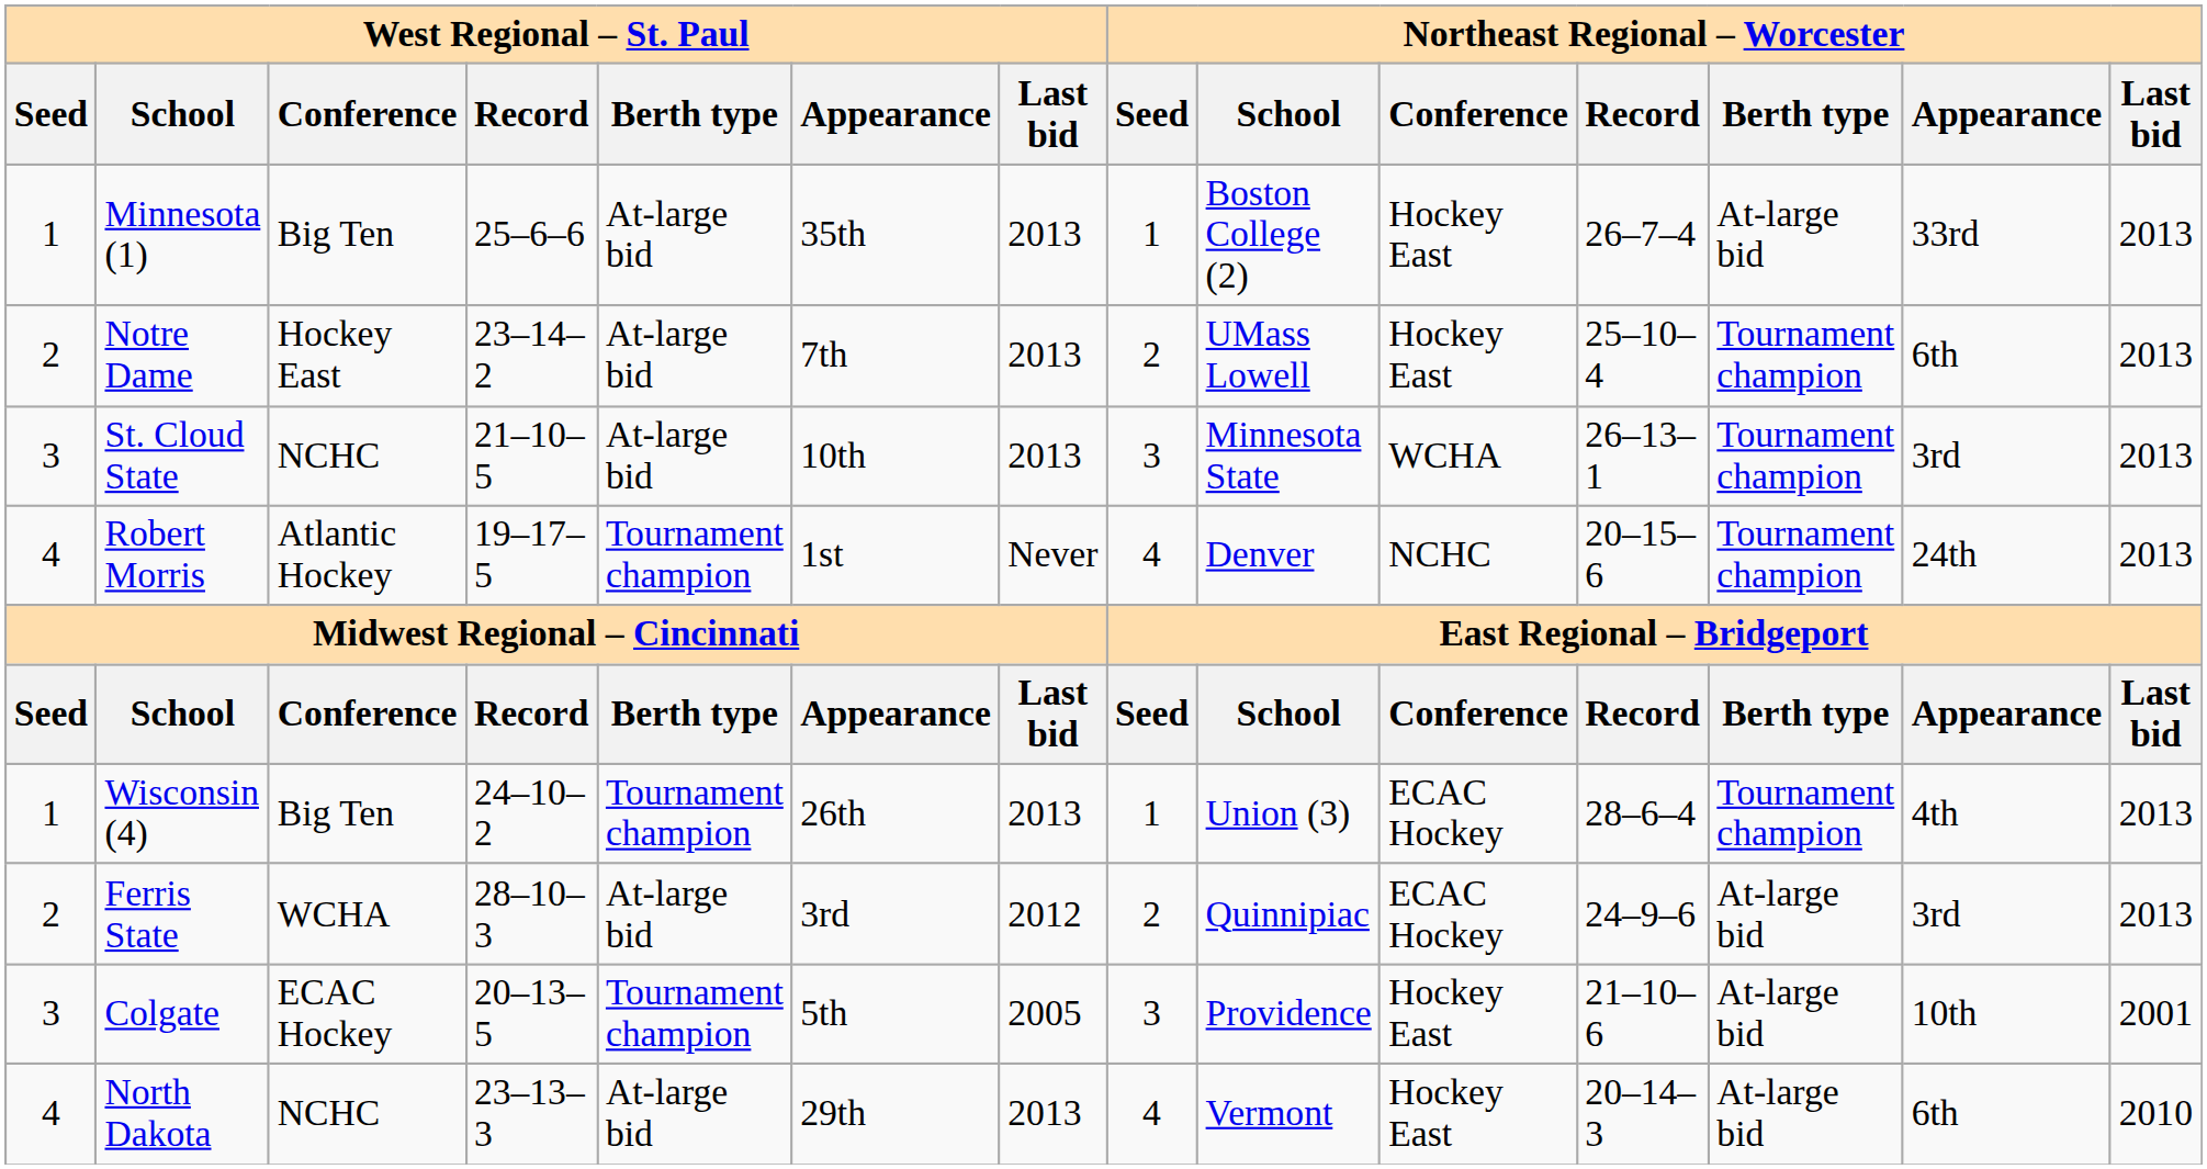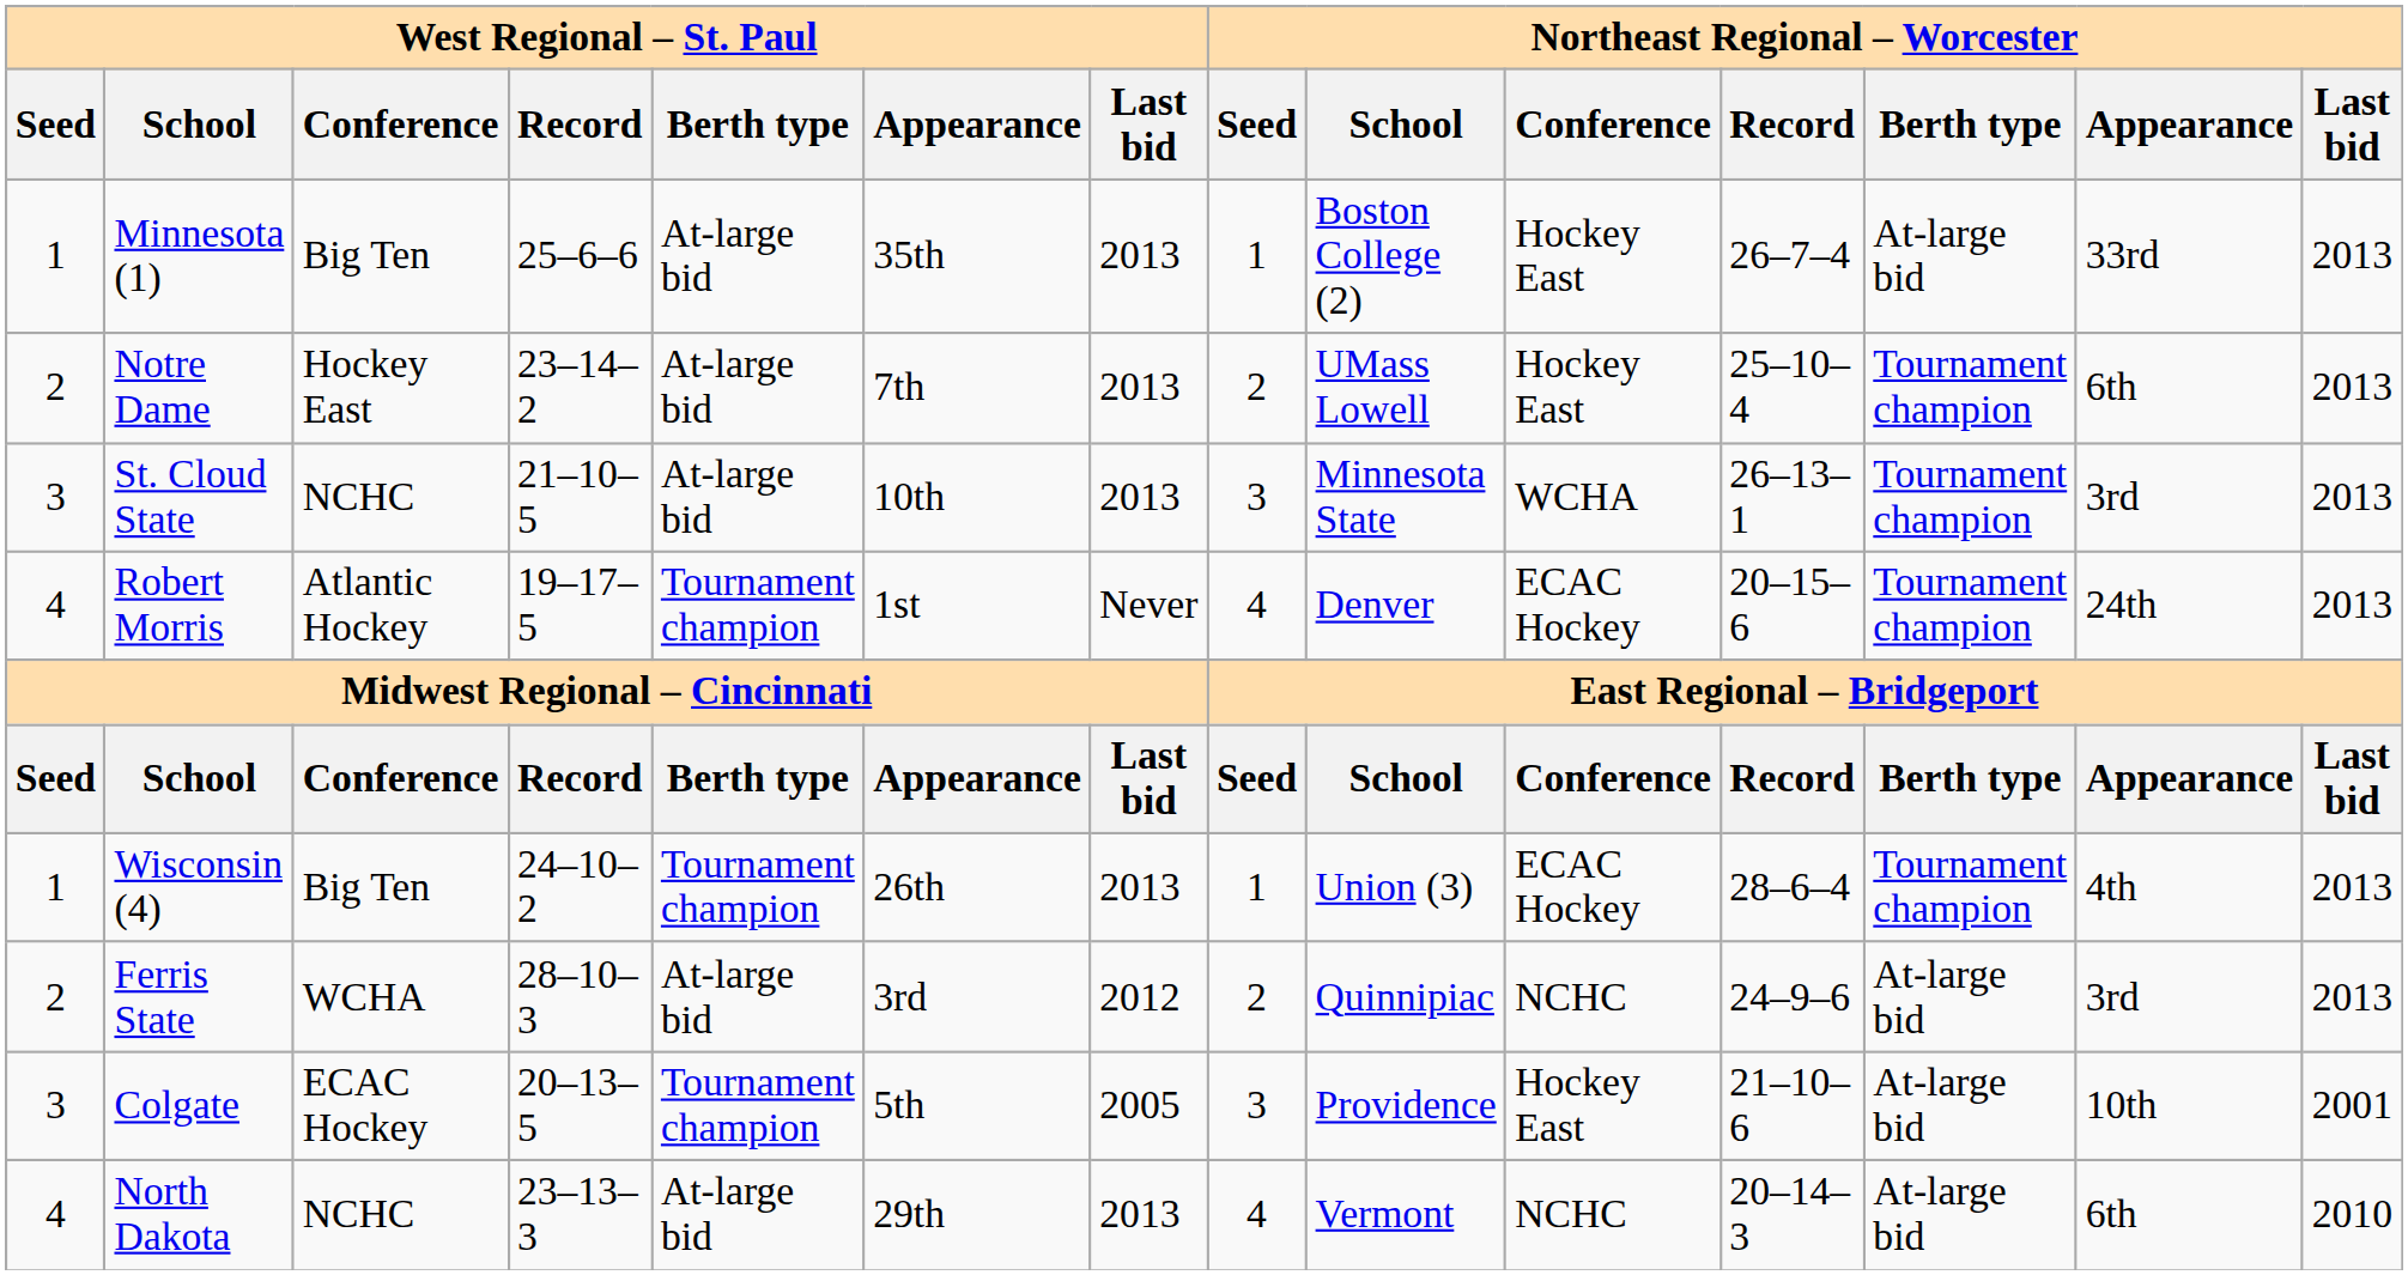 <table class="wikitable">
 <tr>
 <th colspan="7" style="background:#ffdead;">West Regional – <a href='#'>St. Paul</a></th>
 <th colspan="7" style="background:#ffdead;">Northeast Regional – <a href='#'>Worcester</a></th>
 </tr>
 <tr>
 <th>Seed</th>
 <th>School</th>
 <th>Conference</th>
 <th>Record</th>
 <th>Berth type</th>
 <th>Appearance</th>
 <th>Last bid</th>
 <th>Seed</th>
 <th>School</th>
 <th>Conference</th>
 <th>Record</th>
 <th>Berth type</th>
 <th>Appearance</th>
 <th>Last bid</th>
 </tr>
 <tr>
 <td align=center>1</td>
 <td><a href='#'>Minnesota</a> (1)</td>
 <td>Big Ten</td>
 <td>25–6–6</td>
 <td>At-large bid</td>
 <td>35th</td>
 <td>2013</td>
 <td align=center>1</td>
 <td><a href='#'>Boston College</a> (2)</td>
 <td>Hockey East</td>
 <td>26–7–4</td>
 <td>At-large bid</td>
 <td>33rd</td>
 <td>2013</td>
 </tr>
 <tr>
 <td align=center>2</td>
 <td><a href='#'>Notre Dame</a></td>
 <td>Hockey East</td>
 <td>23–14–2</td>
 <td>At-large bid</td>
 <td>7th</td>
 <td>2013</td>
 <td align=center>2</td>
 <td><a href='#'>UMass Lowell</a></td>
 <td>Hockey East</td>
 <td>25–10–4</td>
 <td><a href='#'>Tournament champion</a></td>
 <td>6th</td>
 <td>2013</td>
 </tr>
 <tr>
 <td align=center>3</td>
 <td><a href='#'>St. Cloud State</a></td>
 <td>NCHC</td>
 <td>21–10–5</td>
 <td>At-large bid</td>
 <td>10th</td>
 <td>2013</td>
 <td align=center>3</td>
 <td><a href='#'>Minnesota State</a></td>
 <td>WCHA</td>
 <td>26–13–1</td>
 <td><a href='#'>Tournament champion</a></td>
 <td>3rd</td>
 <td>2013</td>
 </tr>
 <tr>
 <td align=center>4</td>
 <td><a href='#'>Robert Morris</a></td>
 <td>Atlantic Hockey</td>
 <td>19–17–5</td>
 <td><a href='#'>Tournament champion</a></td>
 <td>1st</td>
 <td>Never</td>
 <td align=center>4</td>
 <td><a href='#'>Denver</a></td>
-<td>NCHC</td>
+<td>ECAC Hockey</td>
 <td>20–15–6</td>
 <td><a href='#'>Tournament champion</a></td>
 <td>24th</td>
 <td>2013</td>
 </tr>
 <tr>
 <th colspan="7" style="background:#ffdead;">Midwest Regional – <a href='#'>Cincinnati</a></th>
 <th colspan="7" style="background:#ffdead;">East Regional – <a href='#'>Bridgeport</a></th>
 </tr>
 <tr>
 <th>Seed</th>
 <th>School</th>
 <th>Conference</th>
 <th>Record</th>
 <th>Berth type</th>
 <th>Appearance</th>
 <th>Last bid</th>
 <th>Seed</th>
 <th>School</th>
 <th>Conference</th>
 <th>Record</th>
 <th>Berth type</th>
 <th>Appearance</th>
 <th>Last bid</th>
 </tr>
 <tr>
 <td align=center>1</td>
 <td><a href='#'>Wisconsin</a> (4)</td>
 <td>Big Ten</td>
 <td>24–10–2</td>
 <td><a href='#'>Tournament champion</a></td>
 <td>26th</td>
 <td>2013</td>
 <td align=center>1</td>
 <td><a href='#'>Union</a> (3)</td>
 <td>ECAC Hockey</td>
 <td>28–6–4</td>
 <td><a href='#'>Tournament champion</a></td>
 <td>4th</td>
 <td>2013</td>
 </tr>
 <tr>
 <td align=center>2</td>
 <td><a href='#'>Ferris State</a></td>
 <td>WCHA</td>
 <td>28–10–3</td>
 <td>At-large bid</td>
 <td>3rd</td>
 <td>2012</td>
 <td align=center>2</td>
 <td><a href='#'>Quinnipiac</a></td>
-<td>ECAC Hockey</td>
+<td>NCHC</td>
 <td>24–9–6</td>
 <td>At-large bid</td>
 <td>3rd</td>
 <td>2013</td>
 </tr>
 <tr>
 <td align=center>3</td>
 <td><a href='#'>Colgate</a></td>
 <td>ECAC Hockey</td>
 <td>20–13–5</td>
 <td><a href='#'>Tournament champion</a></td>
 <td>5th</td>
 <td>2005</td>
 <td align=center>3</td>
 <td><a href='#'>Providence</a></td>
 <td>Hockey East</td>
 <td>21–10–6</td>
 <td>At-large bid</td>
 <td>10th</td>
 <td>2001</td>
 </tr>
 <tr>
 <td align=center>4</td>
 <td><a href='#'>North Dakota</a></td>
 <td>NCHC</td>
 <td>23–13–3</td>
 <td>At-large bid</td>
 <td>29th</td>
 <td>2013</td>
 <td align=center>4</td>
 <td><a href='#'>Vermont</a></td>
-<td>Hockey East</td>
+<td>NCHC</td>
 <td>20–14–3</td>
 <td>At-large bid</td>
 <td>6th</td>
 <td>2010</td>
 </tr>
 </table>
